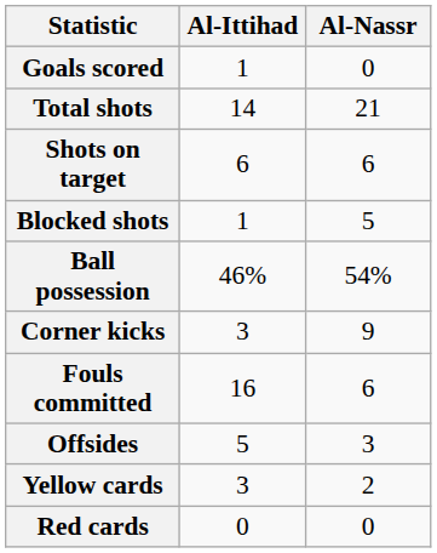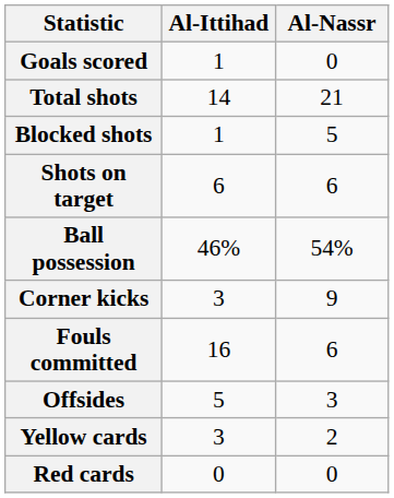 <table class="wikitable plainrowheaders" style="text-align:center">
 <tr>
 <th scope="col" style="width:100px">Statistic</th>
 <th scope="col" style="width:70px">Al-Ittihad</th>
 <th scope="col" style="width:70px">Al-Nassr</th>
 </tr>
 <tr>
 <th scope=row>Goals scored</th>
 <td>1</td>
 <td>0</td>
 </tr>
 <tr>
 <th scope=row>Total shots</th>
 <td>14</td>
 <td>21</td>
 </tr>
 <tr>
+<th scope=row>Blocked shots</th>
+<td>1</td>
+<td>5</td>
+</tr>
+<tr>
 <th scope=row>Shots on target</th>
 <td>6</td>
 <td>6</td>
-</tr>
-<tr>
-<th scope=row>Blocked shots</th>
-<td>1</td>
-<td>5</td>
 </tr>
 <tr>
 <th scope=row>Ball possession</th>
 <td>46%</td>
 <td>54%</td>
 </tr>
 <tr>
 <th scope=row>Corner kicks</th>
 <td>3</td>
 <td>9</td>
 </tr>
 <tr>
 <th scope=row>Fouls committed</th>
 <td>16</td>
 <td>6</td>
 </tr>
 <tr>
 <th scope=row>Offsides</th>
 <td>5</td>
 <td>3</td>
 </tr>
 <tr>
 <th scope=row>Yellow cards</th>
 <td>3</td>
 <td>2</td>
 </tr>
 <tr>
 <th scope=row>Red cards</th>
 <td>0</td>
 <td>0</td>
 </tr>
 </table>
